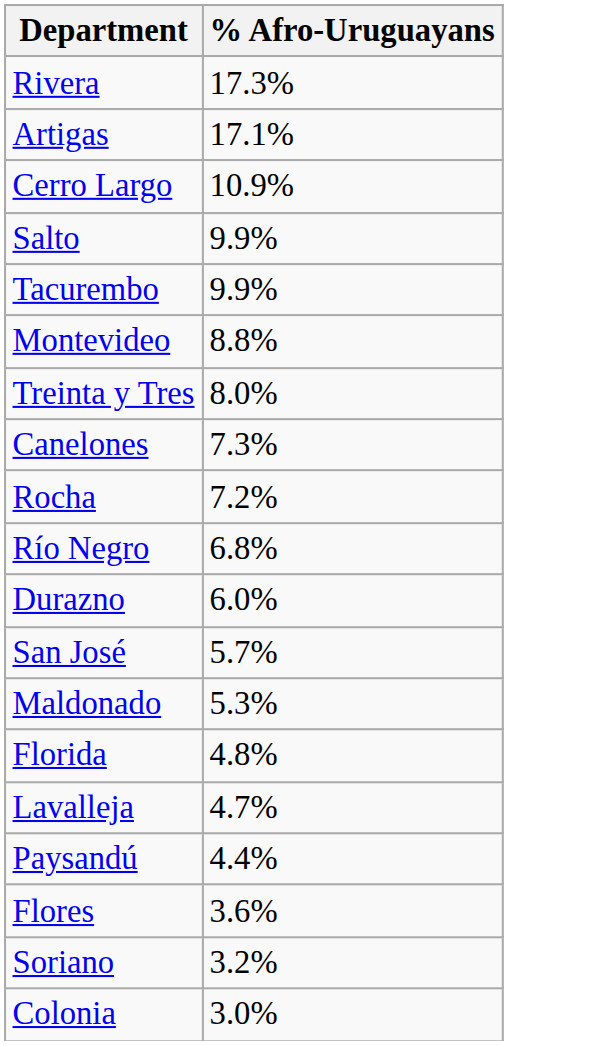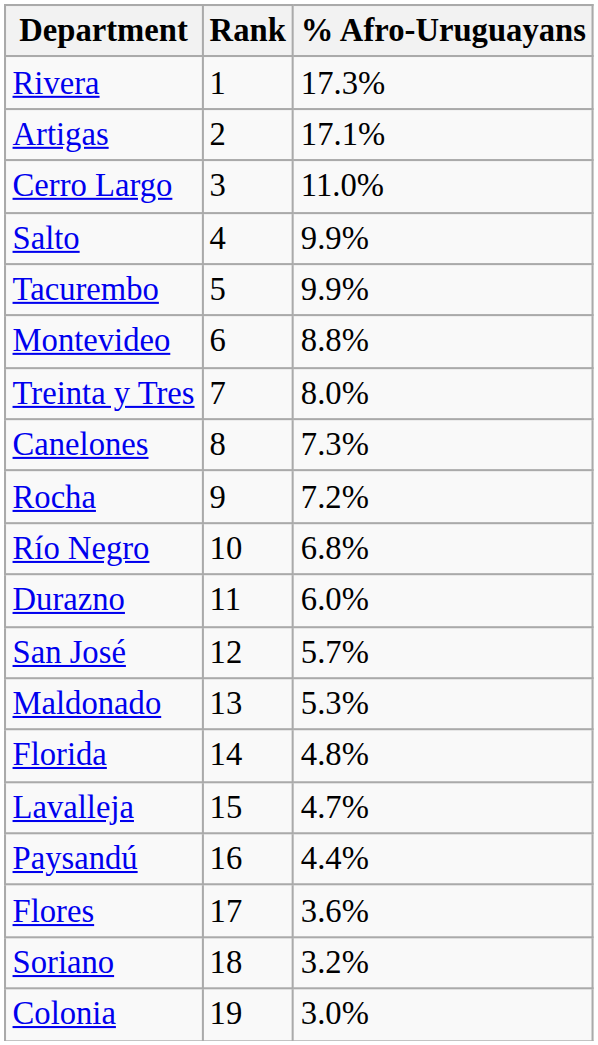 <table class="wikitable sortable">
 <tr>
 <th>Department</th>
+<th>Rank</th>
 <th>% Afro-Uruguayans</th>
 </tr>
 <tr>
 <td align="left"><a href='#'>Rivera</a></td>
+<td>1</td>
 <td>17.3%</td>
 </tr>
 <tr>
 <td align="left"><a href='#'>Artigas</a></td>
+<td>2</td>
 <td>17.1%</td>
 </tr>
 <tr>
 <td align="left"><a href='#'>Cerro Largo</a></td>
-<td>10.9%</td>
+<td>3</td>
+<td>11.0%</td>
 </tr>
 <tr>
 <td align="left"><a href='#'>Salto</a></td>
+<td>4</td>
 <td>9.9%</td>
 </tr>
 <tr>
 <td align="left"><a href='#'>Tacurembo</a></td>
+<td>5</td>
 <td>9.9%</td>
 </tr>
 <tr>
 <td align="left"><a href='#'>Montevideo</a></td>
+<td>6</td>
 <td>8.8%</td>
 </tr>
 <tr>
 <td align="left"><a href='#'>Treinta y Tres</a></td>
+<td>7</td>
 <td>8.0%</td>
 </tr>
 <tr>
 <td align="left"><a href='#'>Canelones</a></td>
+<td>8</td>
 <td>7.3%</td>
 </tr>
 <tr>
 <td align="left"><a href='#'>Rocha</a></td>
+<td>9</td>
 <td>7.2%</td>
 </tr>
 <tr>
 <td align="left"><a href='#'>Río Negro</a></td>
+<td>10</td>
 <td>6.8%</td>
 </tr>
 <tr>
 <td align="left"><a href='#'>Durazno</a></td>
+<td>11</td>
 <td>6.0%</td>
 </tr>
 <tr>
 <td align="left"><a href='#'>San José</a></td>
+<td>12</td>
 <td>5.7%</td>
 </tr>
 <tr>
 <td align="left"><a href='#'>Maldonado</a></td>
+<td>13</td>
 <td>5.3%</td>
 </tr>
 <tr>
 <td align="left"><a href='#'>Florida</a></td>
+<td>14</td>
 <td>4.8%</td>
 </tr>
 <tr>
 <td align="left"><a href='#'>Lavalleja</a></td>
+<td>15</td>
 <td>4.7%</td>
 </tr>
 <tr>
 <td align="left"><a href='#'>Paysandú</a></td>
+<td>16</td>
 <td>4.4%</td>
 </tr>
 <tr>
 <td align="left"><a href='#'>Flores</a></td>
+<td>17</td>
 <td>3.6%</td>
 </tr>
 <tr>
 <td align="left"><a href='#'>Soriano</a></td>
+<td>18</td>
 <td>3.2%</td>
 </tr>
 <tr>
 <td align="left"><a href='#'>Colonia</a></td>
+<td>19</td>
 <td>3.0%</td>
 </tr>
 </table>
